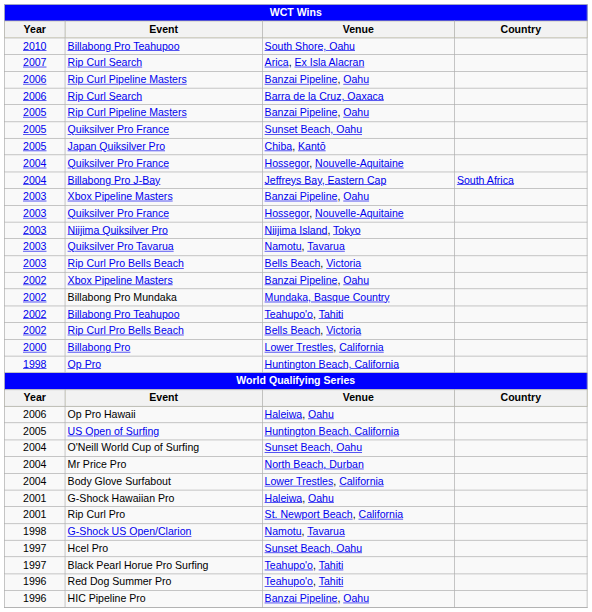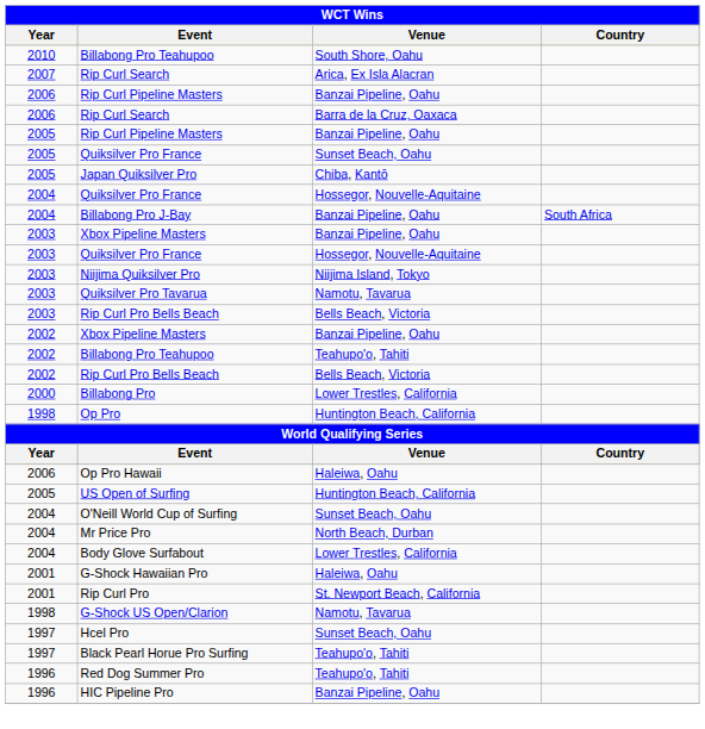 <table class="wikitable" style="width:100%;">
 <tr bgcolor=skyblue>
 <td colspan=4; style="background: blue; color: white" align="center"><strong>WCT Wins</strong></td>
 </tr>
 <tr bgcolor=#bdb76b>
 <th>Year</th>
 <th>Event</th>
 <th>Venue</th>
 <th>Country</th>
 </tr>
 <tr>
 <td style=text-align:center><a href='#'>2010</a></td>
 <td><a href='#'>Billabong Pro Teahupoo</a></td>
 <td><a href='#'>South Shore, Oahu</a></td>
 <td></td>
 </tr>
 <tr>
 <td style=text-align:center><a href='#'>2007</a></td>
 <td><a href='#'>Rip Curl Search</a></td>
 <td><a href='#'>Arica</a>, <a href='#'>Ex Isla Alacran</a></td>
 <td></td>
 </tr>
 <tr>
 <td style=text-align:center><a href='#'>2006</a></td>
 <td><a href='#'>Rip Curl Pipeline Masters</a></td>
 <td><a href='#'>Banzai Pipeline</a>, <a href='#'>Oahu</a></td>
 <td></td>
 </tr>
 <tr>
 <td style=text-align:center><a href='#'>2006</a></td>
 <td><a href='#'>Rip Curl Search</a></td>
 <td><a href='#'>Barra de la Cruz, Oaxaca</a></td>
 <td></td>
 </tr>
 <tr>
 <td style=text-align:center><a href='#'>2005</a></td>
 <td><a href='#'>Rip Curl Pipeline Masters</a></td>
 <td><a href='#'>Banzai Pipeline</a>, <a href='#'>Oahu</a></td>
 <td></td>
 </tr>
 <tr>
 <td style=text-align:center><a href='#'>2005</a></td>
 <td><a href='#'>Quiksilver Pro France</a></td>
 <td><a href='#'>Sunset Beach, Oahu</a></td>
 <td></td>
 </tr>
 <tr>
 <td style=text-align:center><a href='#'>2005</a></td>
 <td><a href='#'>Japan Quiksilver Pro</a></td>
 <td><a href='#'>Chiba</a>, <a href='#'>Kantō</a></td>
 <td></td>
 </tr>
 <tr>
 <td style=text-align:center><a href='#'>2004</a></td>
 <td><a href='#'>Quiksilver Pro France</a></td>
 <td><a href='#'>Hossegor</a>, <a href='#'>Nouvelle-Aquitaine</a></td>
 <td></td>
 </tr>
 <tr>
 <td style=text-align:center><a href='#'>2004</a></td>
 <td><a href='#'>Billabong Pro J-Bay</a></td>
-<td><a href='#'>Jeffreys Bay, Eastern Cap</a></td>
+<td><a href='#'>Banzai Pipeline</a>, <a href='#'>Oahu</a></td>
 <td> <a href='#'>South Africa</a></td>
 </tr>
 <tr>
 <td style=text-align:center><a href='#'>2003</a></td>
 <td><a href='#'>Xbox Pipeline Masters</a></td>
 <td><a href='#'>Banzai Pipeline</a>, <a href='#'>Oahu</a></td>
 <td></td>
 </tr>
 <tr>
 <td style=text-align:center><a href='#'>2003</a></td>
 <td><a href='#'>Quiksilver Pro France</a></td>
 <td><a href='#'>Hossegor</a>, <a href='#'>Nouvelle-Aquitaine</a></td>
 <td></td>
 </tr>
 <tr>
 <td style=text-align:center><a href='#'>2003</a></td>
 <td><a href='#'>Niijima Quiksilver Pro</a></td>
 <td><a href='#'>Niijima Island</a>, <a href='#'>Tokyo</a></td>
 <td></td>
 </tr>
 <tr>
 <td style=text-align:center><a href='#'>2003</a></td>
 <td><a href='#'>Quiksilver Pro Tavarua</a></td>
 <td><a href='#'>Namotu</a>, <a href='#'>Tavarua</a></td>
 <td></td>
 </tr>
 <tr>
 <td style=text-align:center><a href='#'>2003</a></td>
 <td><a href='#'>Rip Curl Pro Bells Beach</a></td>
 <td><a href='#'>Bells Beach</a>, <a href='#'> Victoria</a></td>
 <td></td>
 </tr>
 <tr>
 <td style=text-align:center><a href='#'>2002</a></td>
 <td><a href='#'>Xbox Pipeline Masters</a></td>
 <td><a href='#'>Banzai Pipeline</a>, <a href='#'>Oahu</a></td>
-<td></td>
-</tr>
-<tr>
-<td style=text-align:center><a href='#'>2002</a></td>
-<td>Billabong Pro Mundaka</td>
-<td><a href='#'>Mundaka, Basque Country</a></td>
 <td></td>
 </tr>
 <tr>
 <td style=text-align:center><a href='#'>2002</a></td>
 <td><a href='#'>Billabong Pro Teahupoo</a></td>
 <td><a href='#'>Teahupo'o</a>, <a href='#'>Tahiti</a></td>
 <td></td>
 </tr>
 <tr>
 <td style=text-align:center><a href='#'>2002</a></td>
 <td><a href='#'>Rip Curl Pro Bells Beach</a></td>
 <td><a href='#'>Bells Beach</a>, <a href='#'> Victoria</a></td>
 <td></td>
 </tr>
 <tr>
 <td style=text-align:center><a href='#'>2000</a></td>
 <td><a href='#'>Billabong Pro</a></td>
 <td><a href='#'>Lower Trestles</a>, <a href='#'>California</a></td>
 <td></td>
 </tr>
 <tr>
 <td style=text-align:center><a href='#'>1998</a></td>
 <td><a href='#'>Op Pro</a></td>
 <td><a href='#'>Huntington Beach, California</a></td>
 <td></td>
 </tr>
 <tr>
 <td colspan=4; style="background: blue; color: white" align="center"><strong>World Qualifying Series</strong></td>
 </tr>
 <tr bgcolor=#bdb76b>
 <th>Year</th>
 <th width=   33.8%>Event</th>
 <th width=     33%>Venue</th>
 <th>Country</th>
 </tr>
 <tr>
 <td style=text-align:center>2006</td>
 <td>Op Pro Hawaii</td>
 <td><a href='#'>Haleiwa</a>, <a href='#'>Oahu</a></td>
 <td></td>
 </tr>
 <tr>
 <td style=text-align:center>2005</td>
 <td><a href='#'>US Open of Surfing</a></td>
 <td><a href='#'>Huntington Beach, California</a></td>
 <td></td>
 </tr>
 <tr>
 <td style=text-align:center>2004</td>
 <td>O'Neill World Cup of Surfing</td>
 <td><a href='#'>Sunset Beach, Oahu</a></td>
 <td></td>
 </tr>
 <tr>
 <td style=text-align:center>2004</td>
 <td>Mr Price Pro</td>
 <td><a href='#'>North Beach, Durban</a></td>
 <td></td>
 </tr>
 <tr>
 <td style=text-align:center>2004</td>
 <td>Body Glove Surfabout</td>
 <td><a href='#'>Lower Trestles</a>, <a href='#'>California</a></td>
 <td></td>
 </tr>
 <tr>
 <td style=text-align:center>2001</td>
 <td>G-Shock Hawaiian Pro</td>
 <td><a href='#'>Haleiwa</a>, <a href='#'>Oahu</a></td>
 <td></td>
 </tr>
 <tr>
 <td style=text-align:center>2001</td>
 <td>Rip Curl Pro</td>
 <td><a href='#'>St. Newport Beach</a>, <a href='#'>California</a></td>
 <td></td>
 </tr>
 <tr>
 <td style=text-align:center>1998</td>
 <td><a href='#'>G-Shock US Open/Clarion</a></td>
 <td><a href='#'>Namotu</a>, <a href='#'>Tavarua</a></td>
 <td></td>
 </tr>
 <tr>
 <td style=text-align:center>1997</td>
 <td>Hcel Pro</td>
 <td><a href='#'>Sunset Beach, Oahu</a></td>
 <td></td>
 </tr>
 <tr>
 <td style=text-align:center>1997</td>
 <td>Black Pearl Horue Pro Surfing</td>
 <td><a href='#'>Teahupo'o</a>, <a href='#'>Tahiti</a></td>
 <td></td>
 </tr>
 <tr>
 <td style=text-align:center>1996</td>
 <td>Red Dog Summer Pro</td>
 <td><a href='#'>Teahupo'o</a>, <a href='#'>Tahiti</a></td>
 <td></td>
 </tr>
 <tr>
 <td style=text-align:center>1996</td>
 <td>HIC Pipeline Pro</td>
 <td><a href='#'>Banzai Pipeline</a>, <a href='#'>Oahu</a></td>
 <td></td>
 </tr>
 <tr>
 </tr>
 </table>
